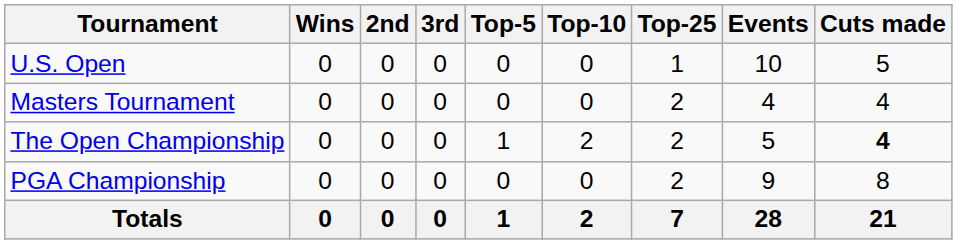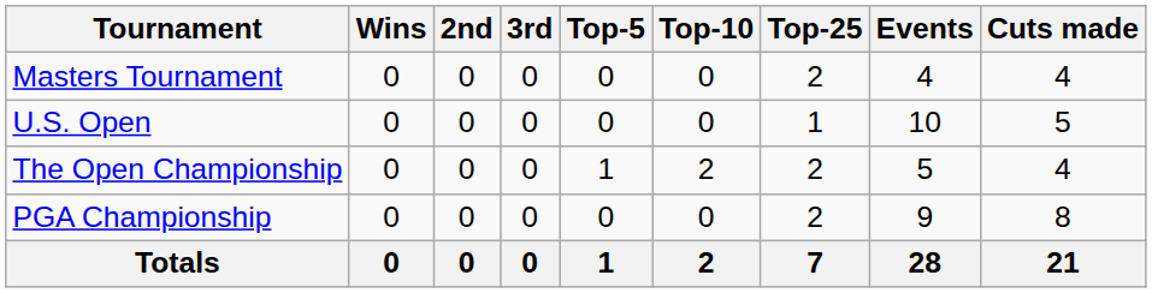 <table class=wikitable style=text-align:center>
 <tr>
 <th>Tournament</th>
 <th>Wins</th>
 <th>2nd</th>
 <th>3rd</th>
 <th>Top-5</th>
 <th>Top-10</th>
 <th>Top-25</th>
 <th>Events</th>
 <th>Cuts made</th>
 </tr>
 <tr>
+<td align=left><a href='#'>Masters Tournament</a></td>
+<td>0</td>
+<td>0</td>
+<td>0</td>
+<td>0</td>
+<td>0</td>
+<td>2</td>
+<td>4</td>
+<td>4</td>
+</tr>
+<tr>
 <td align=left><a href='#'>U.S. Open</a></td>
 <td>0</td>
 <td>0</td>
 <td>0</td>
 <td>0</td>
 <td>0</td>
 <td>1</td>
 <td>10</td>
 <td>5</td>
 </tr>
 <tr>
-<td align=left><a href='#'>Masters Tournament</a></td>
-<td>0</td>
-<td>0</td>
-<td>0</td>
-<td>0</td>
-<td>0</td>
-<td>2</td>
-<td>4</td>
-<td>4</td>
-</tr>
-<tr>
 <td align=left><a href='#'>The Open Championship</a></td>
 <td>0</td>
 <td>0</td>
 <td>0</td>
 <td>1</td>
 <td>2</td>
 <td>2</td>
 <td>5</td>
-<td><strong>4</strong></td>
+<td>4</td>
 </tr>
 <tr>
 <td align=left><a href='#'>PGA Championship</a></td>
 <td>0</td>
 <td>0</td>
 <td>0</td>
 <td>0</td>
 <td>0</td>
 <td>2</td>
 <td>9</td>
 <td>8</td>
 </tr>
 <tr>
 <th>Totals</th>
 <th>0</th>
 <th>0</th>
 <th>0</th>
 <th>1</th>
 <th>2</th>
 <th>7</th>
 <th>28</th>
 <th>21</th>
 </tr>
 </table>
